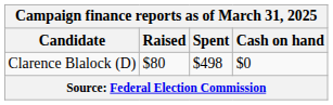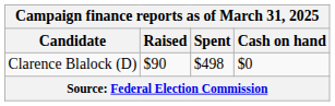 <table class="wikitable sortable">
 <tr>
 <th colspan=4>Campaign finance reports as of March 31, 2025</th>
 </tr>
 <tr style="text-align:center;">
 <th>Candidate</th>
 <th>Raised</th>
 <th>Spent</th>
 <th>Cash on hand</th>
 </tr>
 <tr>
 <td>Clarence Blalock (D)</td>
-<td>$80</td>
+<td>$90</td>
 <td>$498</td>
 <td>$0</td>
 </tr>
 <tr>
 <th colspan="4"><small>Source: <a href='#'>Federal Election Commission</a></small></th>
 </tr>
 </table>
